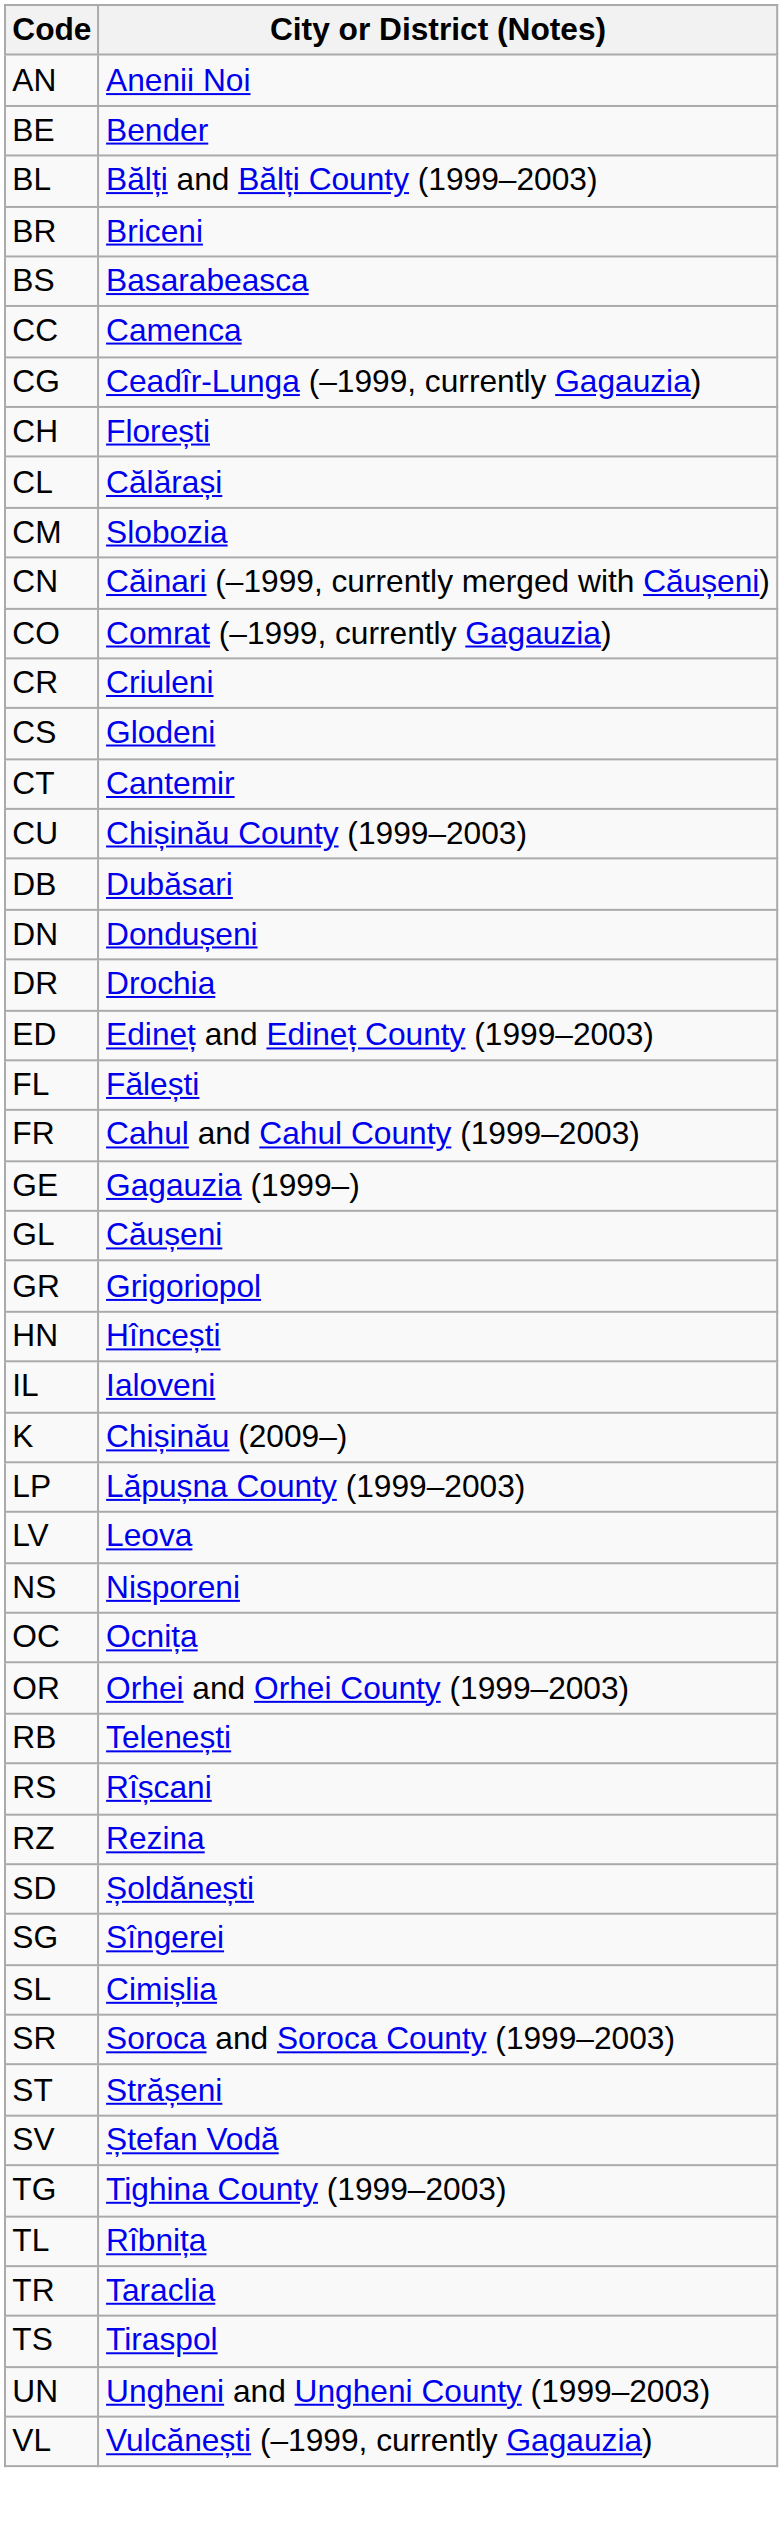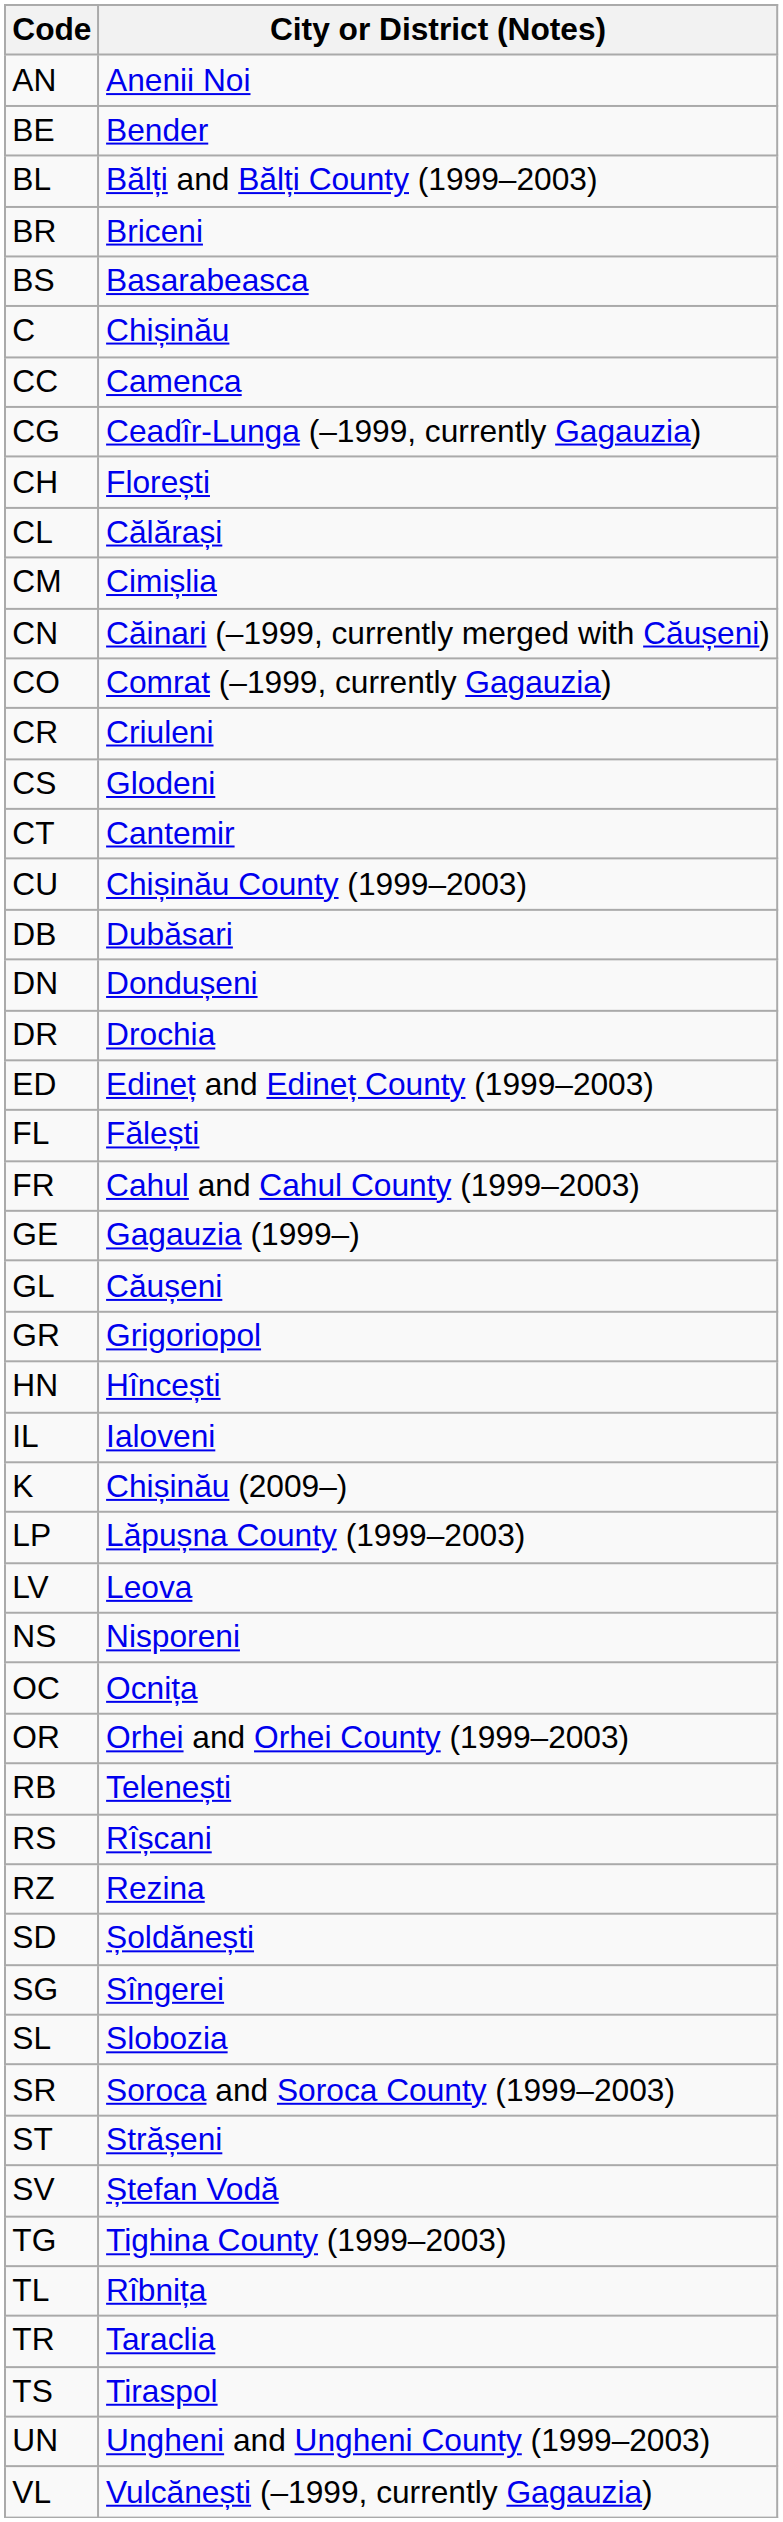 <table class=wikitable>
 <tr>
 <th align=center>Code</th>
 <th>City or District (Notes)</th>
 </tr>
 <tr>
 <td>AN</td>
 <td><a href='#'>Anenii Noi</a></td>
 </tr>
 <tr>
 <td>BE</td>
 <td><a href='#'>Bender</a></td>
 </tr>
 <tr>
 <td>BL</td>
 <td><a href='#'>Bălți</a> and <a href='#'>Bălți County</a> (1999–2003)</td>
 </tr>
 <tr>
 <td>BR</td>
 <td><a href='#'>Briceni</a></td>
 </tr>
 <tr>
 <td>BS</td>
 <td><a href='#'>Basarabeasca</a></td>
 </tr>
 <tr>
+<td>C</td>
+<td><a href='#'>Chișinău</a></td>
+</tr>
+<tr>
 <td>CC</td>
 <td><a href='#'>Camenca</a></td>
 </tr>
 <tr>
 <td>CG</td>
 <td><a href='#'>Ceadîr-Lunga</a> (–1999, currently <a href='#'>Gagauzia</a>)</td>
 </tr>
 <tr>
 <td>CH</td>
 <td><a href='#'>Florești</a></td>
 </tr>
 <tr>
 <td>CL</td>
 <td><a href='#'>Călărași</a></td>
 </tr>
 <tr>
 <td>CM</td>
-<td><a href='#'>Slobozia</a></td>
+<td><a href='#'>Cimișlia</a></td>
 </tr>
 <tr>
 <td>CN</td>
 <td><a href='#'>Căinari</a> (–1999, currently merged with <a href='#'>Căușeni</a>)</td>
 </tr>
 <tr>
 <td>CO</td>
 <td><a href='#'>Comrat</a> (–1999, currently <a href='#'>Gagauzia</a>)</td>
 </tr>
 <tr>
 <td>CR</td>
 <td><a href='#'>Criuleni</a></td>
 </tr>
 <tr>
 <td>CS</td>
 <td><a href='#'>Glodeni</a></td>
 </tr>
 <tr>
 <td>CT</td>
 <td><a href='#'>Cantemir</a></td>
 </tr>
 <tr>
 <td>CU</td>
 <td><a href='#'>Chișinău County</a> (1999–2003)</td>
 </tr>
 <tr>
 <td>DB</td>
 <td><a href='#'>Dubăsari</a></td>
 </tr>
 <tr>
 <td>DN</td>
 <td><a href='#'>Dondușeni</a></td>
 </tr>
 <tr>
 <td>DR</td>
 <td><a href='#'>Drochia</a></td>
 </tr>
 <tr>
 <td>ED</td>
 <td><a href='#'>Edineț</a> and <a href='#'>Edineț County</a> (1999–2003)</td>
 </tr>
 <tr>
 <td>FL</td>
 <td><a href='#'>Fălești</a></td>
 </tr>
 <tr>
 <td>FR</td>
 <td><a href='#'>Cahul</a> and <a href='#'>Cahul County</a> (1999–2003)</td>
 </tr>
 <tr>
 <td>GE</td>
 <td><a href='#'>Gagauzia</a> (1999–)</td>
 </tr>
 <tr>
 <td>GL</td>
 <td><a href='#'>Căușeni</a></td>
 </tr>
 <tr>
 <td>GR</td>
 <td><a href='#'>Grigoriopol</a></td>
 </tr>
 <tr>
 <td>HN</td>
 <td><a href='#'>Hîncești</a></td>
 </tr>
 <tr>
 <td>IL</td>
 <td><a href='#'>Ialoveni</a></td>
 </tr>
 <tr>
 <td>K</td>
 <td><a href='#'>Chișinău</a> (2009–)</td>
 </tr>
 <tr>
 <td>LP</td>
 <td><a href='#'>Lăpușna County</a> (1999–2003)</td>
 </tr>
 <tr>
 <td>LV</td>
 <td><a href='#'>Leova</a></td>
 </tr>
 <tr>
 <td>NS</td>
 <td><a href='#'>Nisporeni</a></td>
 </tr>
 <tr>
 <td>OC</td>
 <td><a href='#'>Ocnița</a></td>
 </tr>
 <tr>
 <td>OR</td>
 <td><a href='#'>Orhei</a> and <a href='#'>Orhei County</a> (1999–2003)</td>
 </tr>
 <tr>
 <td>RB</td>
 <td><a href='#'>Telenești</a></td>
 </tr>
 <tr>
 <td>RS</td>
 <td><a href='#'>Rîșcani</a></td>
 </tr>
 <tr>
 <td>RZ</td>
 <td><a href='#'>Rezina</a></td>
 </tr>
 <tr>
 <td>SD</td>
 <td><a href='#'>Șoldănești</a></td>
 </tr>
 <tr>
 <td>SG</td>
 <td><a href='#'>Sîngerei</a></td>
 </tr>
 <tr>
 <td>SL</td>
-<td><a href='#'>Cimișlia</a></td>
+<td><a href='#'>Slobozia</a></td>
 </tr>
 <tr>
 <td>SR</td>
 <td><a href='#'>Soroca</a> and <a href='#'>Soroca County</a> (1999–2003)</td>
 </tr>
 <tr>
 <td>ST</td>
 <td><a href='#'>Strășeni</a></td>
 </tr>
 <tr>
 <td>SV</td>
 <td><a href='#'>Ștefan Vodă</a></td>
 </tr>
 <tr>
 <td>TG</td>
 <td><a href='#'>Tighina County</a> (1999–2003)</td>
 </tr>
 <tr>
 <td>TL</td>
 <td><a href='#'>Rîbnița</a></td>
 </tr>
 <tr>
 <td>TR</td>
 <td><a href='#'>Taraclia</a></td>
 </tr>
 <tr>
 <td>TS</td>
 <td><a href='#'>Tiraspol</a></td>
 </tr>
 <tr>
 <td>UN</td>
 <td><a href='#'>Ungheni</a> and <a href='#'>Ungheni County</a> (1999–2003)</td>
 </tr>
 <tr>
 <td>VL</td>
 <td><a href='#'>Vulcănești</a> (–1999, currently <a href='#'>Gagauzia</a>)</td>
 </tr>
 </table>
